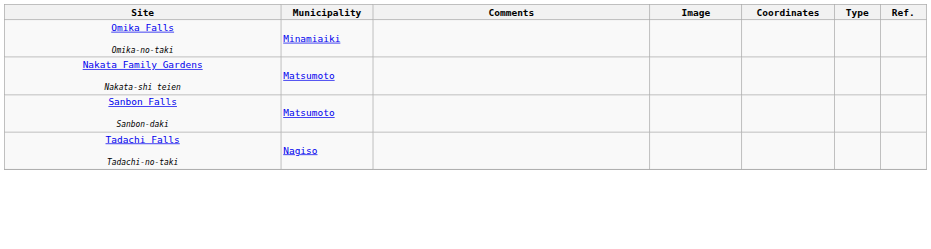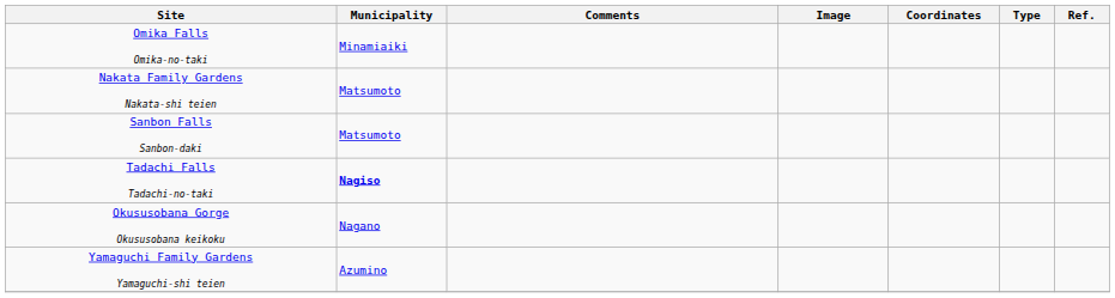 <table class="wikitable sortable"  style="width:100%;">
 <tr>
 <th width="30%" align="left">Site</th>
 <th width="10%" align="left">Municipality</th>
 <th width="30%" align="left" class="unsortable">Comments</th>
 <th width="10%" align="left"  class="unsortable">Image</th>
 <th width="10%" align="left" class="unsortable">Coordinates</th>
 <th width="5%" align="left">Type</th>
 <th width="5%" align="left"  class="unsortable">Ref.</th>
 </tr>
 <tr>
 <td align="center"><a href='#'>Omika Falls</a><br><br><small><em>Omika-no-taki</em></small></td>
 <td><a href='#'>Minamiaiki</a></td>
 <td></td>
 <td></td>
 <td></td>
 <td></td>
 <td></td>
 </tr>
 <tr>
 <td align="center"><a href='#'>Nakata Family Gardens</a><br><br><small><em>Nakata-shi teien</em></small></td>
 <td><a href='#'>Matsumoto</a></td>
 <td></td>
 <td></td>
 <td></td>
 <td></td>
 <td></td>
 </tr>
 <tr>
 <td align="center"><a href='#'>Sanbon Falls</a><br><br><small><em>Sanbon-daki</em></small></td>
 <td><a href='#'>Matsumoto</a></td>
 <td></td>
 <td></td>
 <td></td>
 <td></td>
 <td></td>
 </tr>
 <tr>
 <td align="center"><a href='#'>Tadachi Falls</a><br><br><small><em>Tadachi-no-taki</em></small></td>
-<td><a href='#'>Nagiso</a></td>
+<td><strong><a href='#'>Nagiso</a></strong></td>
+<td></td>
+<td></td>
+<td></td>
+<td></td>
+<td></td>
+</tr>
+<tr>
+<td align="center"><a href='#'>Okususobana Gorge</a><br><br><small><em>Okususobana keikoku</em></small></td>
+<td><a href='#'>Nagano</a></td>
+<td></td>
+<td></td>
+<td></td>
+<td></td>
+<td></td>
+</tr>
+<tr>
+<td align="center"><a href='#'>Yamaguchi Family Gardens</a><br><br><small><em>Yamaguchi-shi teien</em></small></td>
+<td><a href='#'>Azumino</a></td>
 <td></td>
 <td></td>
 <td></td>
 <td></td>
 <td></td>
 </tr>
 <tr>
 </tr>
 </table>
